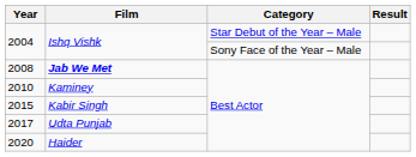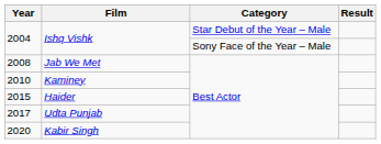 <table class="wikitable">
 <tr>
 <th style="width:10%;">Year</th>
 <th style="width:40%;">Film</th>
 <th style="width:40%;">Category</th>
 <th style="width:15%;">Result</th>
 </tr>
 <tr>
 <td rowspan="2">2004</td>
 <td rowspan="2"><em><a href='#'>Ishq Vishk</a></em></td>
 <td><a href='#'>Star Debut of the Year – Male</a></td>
 <td></td>
 </tr>
 <tr>
 <td>Sony Face of the Year – Male</td>
 <td></td>
 </tr>
 <tr>
 <td>2008</td>
-<td><strong><em><a href='#'>Jab We Met</a></em></strong></td>
+<td><em><a href='#'>Jab We Met</a></em></td>
 <td rowspan="5"><a href='#'>Best Actor</a></td>
 <td></td>
 </tr>
 <tr>
 <td>2010</td>
 <td><em><a href='#'>Kaminey</a></em></td>
 <td></td>
 </tr>
 <tr>
 <td>2015</td>
-<td><em><a href='#'>Kabir Singh</a></em></td>
+<td><em><a href='#'>Haider</a></em></td>
 <td></td>
 </tr>
 <tr>
 <td>2017</td>
 <td><em><a href='#'>Udta Punjab</a></em></td>
 <td></td>
 </tr>
 <tr>
 <td>2020</td>
-<td><em><a href='#'>Haider</a></em></td>
+<td><em><a href='#'>Kabir Singh</a></em></td>
 <td></td>
 </tr>
 </table>
